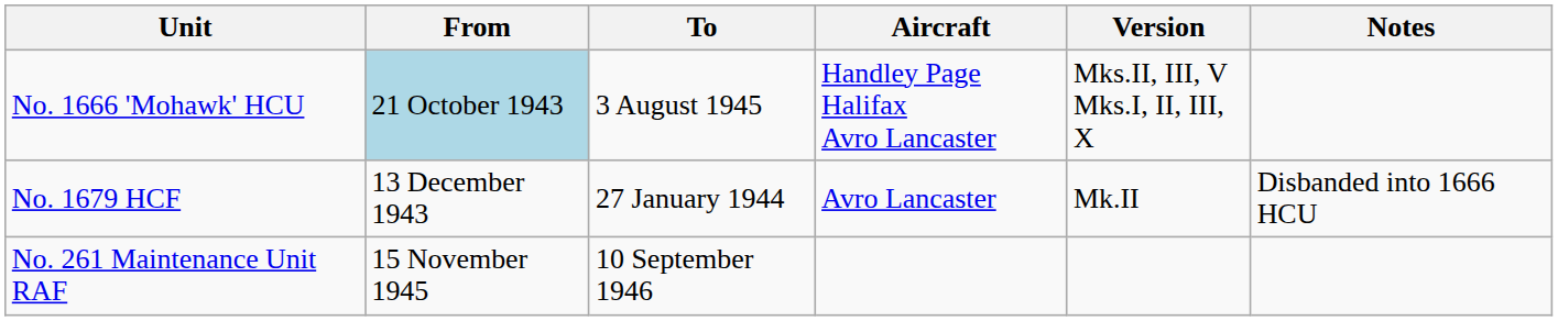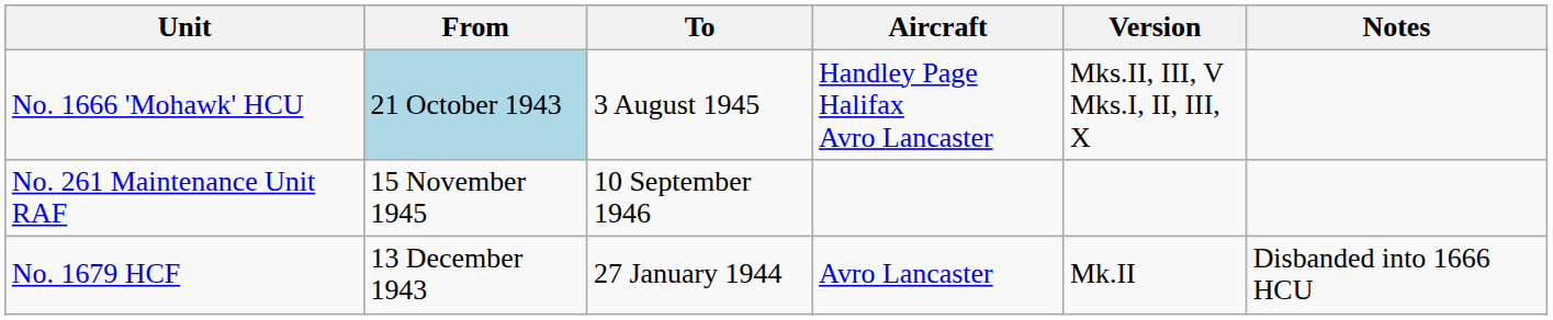 <table class="wikitable sortable">
 <tr>
 <th>Unit</th>
 <th>From</th>
 <th>To</th>
 <th>Aircraft</th>
 <th>Version</th>
 <th>Notes</th>
 </tr>
 <tr>
 <td><a href='#'>No. 1666 'Mohawk' HCU</a></td>
 <td style="background: lightblue;">21 October 1943</td>
 <td>3 August 1945</td>
 <td><a href='#'>Handley Page Halifax</a><br> <a href='#'>Avro Lancaster</a></td>
 <td>Mks.II, III, V<br> Mks.I, II, III, X</td>
 <td></td>
 </tr>
 <tr>
+<td><a href='#'>No. 261 Maintenance Unit RAF</a></td>
+<td>15 November 1945</td>
+<td>10 September 1946</td>
+<td></td>
+<td></td>
+<td></td>
+</tr>
+<tr>
 <td><a href='#'>No. 1679 HCF</a></td>
 <td>13 December 1943</td>
 <td>27 January 1944</td>
 <td><a href='#'>Avro Lancaster</a></td>
 <td>Mk.II</td>
 <td>Disbanded into 1666 HCU</td>
 </tr>
-<tr>
-<td><a href='#'>No. 261 Maintenance Unit RAF</a></td>
-<td>15 November 1945</td>
-<td>10 September 1946</td>
-<td></td>
-<td></td>
-<td></td>
-</tr>
 </table>
